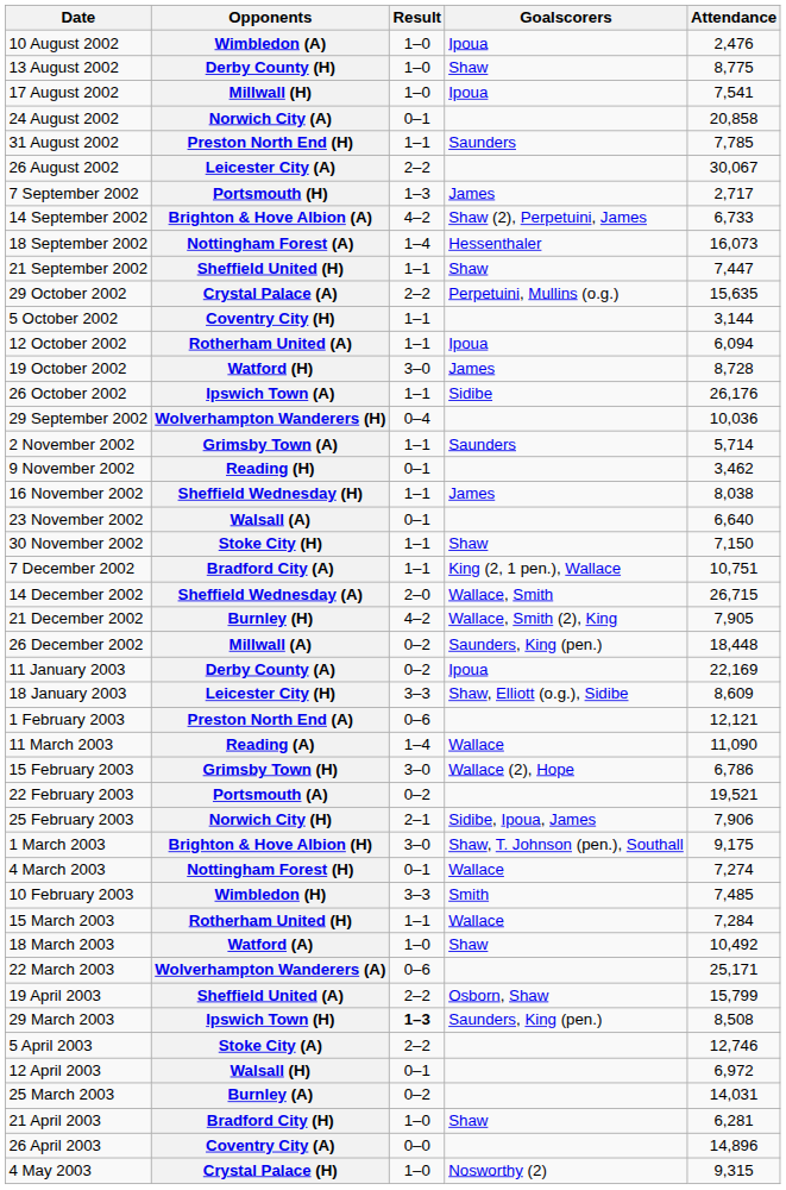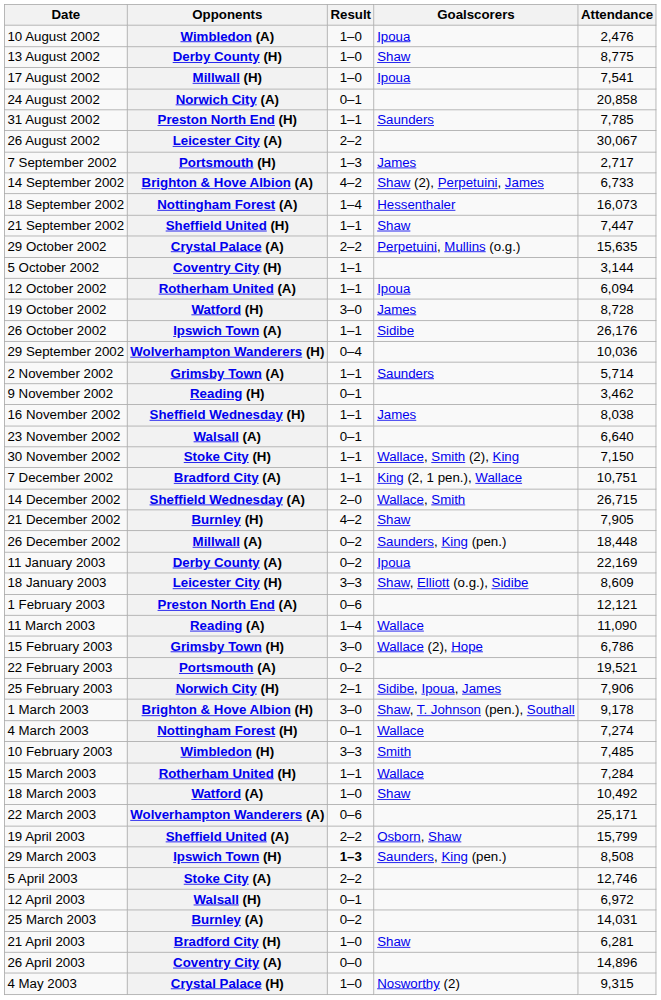 <table class="wikitable plainrowheaders sortable">
 <tr>
 <th scope=col>Date</th>
 <th scope=col>Opponents</th>
 <th scope=col>Result</th>
 <th scope=col class=unsortable>Goalscorers</th>
 <th scope=col>Attendance</th>
 </tr>
 <tr>
 <td>10 August 2002</td>
 <th scope=row><a href='#'>Wimbledon</a> (A)</th>
 <td align=center>1–0</td>
 <td><a href='#'>Ipoua</a></td>
 <td align=center>2,476</td>
 </tr>
 <tr>
 <td>13 August 2002</td>
 <th scope=row><a href='#'>Derby County</a> (H)</th>
 <td align=center>1–0</td>
 <td><a href='#'>Shaw</a></td>
 <td align=center>8,775</td>
 </tr>
 <tr>
 <td>17 August 2002</td>
 <th scope=row><a href='#'>Millwall</a> (H)</th>
 <td align=center>1–0</td>
 <td><a href='#'>Ipoua</a></td>
 <td align=center>7,541</td>
 </tr>
 <tr>
 <td>24 August 2002</td>
 <th scope=row><a href='#'>Norwich City</a> (A)</th>
 <td align=center>0–1</td>
 <td></td>
 <td align=center>20,858</td>
 </tr>
 <tr>
 <td>31 August 2002</td>
 <th scope=row><a href='#'>Preston North End</a> (H)</th>
 <td align=center>1–1</td>
 <td><a href='#'>Saunders</a></td>
 <td align=center>7,785</td>
 </tr>
 <tr>
 <td>26 August 2002</td>
 <th scope=row><a href='#'>Leicester City</a> (A)</th>
 <td align=center>2–2</td>
 <td></td>
 <td align=center>30,067</td>
 </tr>
 <tr>
 <td>7 September 2002</td>
 <th scope=row><a href='#'>Portsmouth</a> (H)</th>
 <td align=center>1–3</td>
 <td><a href='#'>James</a></td>
 <td align=center>2,717</td>
 </tr>
 <tr>
 <td>14 September 2002</td>
 <th scope=row><a href='#'>Brighton & Hove Albion</a> (A)</th>
 <td align=center>4–2</td>
 <td><a href='#'>Shaw</a> (2), <a href='#'>Perpetuini</a>, <a href='#'>James</a></td>
 <td align=center>6,733</td>
 </tr>
 <tr>
 <td>18 September 2002</td>
 <th scope=row><a href='#'>Nottingham Forest</a> (A)</th>
 <td align=center>1–4</td>
 <td><a href='#'>Hessenthaler</a></td>
 <td align=center>16,073</td>
 </tr>
 <tr>
 <td>21 September 2002</td>
 <th scope=row><a href='#'>Sheffield United</a> (H)</th>
 <td align=center>1–1</td>
 <td><a href='#'>Shaw</a></td>
 <td align=center>7,447</td>
 </tr>
 <tr>
 <td>29 October 2002</td>
 <th scope=row><a href='#'>Crystal Palace</a> (A)</th>
 <td align=center>2–2</td>
 <td><a href='#'>Perpetuini</a>, <a href='#'>Mullins</a> (o.g.)</td>
 <td align=center>15,635</td>
 </tr>
 <tr>
 <td>5 October 2002</td>
 <th scope=row><a href='#'>Coventry City</a> (H)</th>
 <td align=center>1–1</td>
 <td></td>
 <td align=center>3,144</td>
 </tr>
 <tr>
 <td>12 October 2002</td>
 <th scope=row><a href='#'>Rotherham United</a> (A)</th>
 <td align=center>1–1</td>
 <td><a href='#'>Ipoua</a></td>
 <td align=center>6,094</td>
 </tr>
 <tr>
 <td>19 October 2002</td>
 <th scope=row><a href='#'>Watford</a> (H)</th>
 <td align=center>3–0</td>
 <td><a href='#'>James</a></td>
 <td align=center>8,728</td>
 </tr>
 <tr>
 <td>26 October 2002</td>
 <th scope=row><a href='#'>Ipswich Town</a> (A)</th>
 <td align=center>1–1</td>
 <td><a href='#'>Sidibe</a></td>
 <td align=center>26,176</td>
 </tr>
 <tr>
 <td>29 September 2002</td>
 <th scope=row><a href='#'>Wolverhampton Wanderers</a> (H)</th>
 <td align=center>0–4</td>
 <td></td>
 <td align=center>10,036</td>
 </tr>
 <tr>
 <td>2 November 2002</td>
 <th scope=row><a href='#'>Grimsby Town</a> (A)</th>
 <td align=center>1–1</td>
 <td><a href='#'>Saunders</a></td>
 <td align=center>5,714</td>
 </tr>
 <tr>
 <td>9 November 2002</td>
 <th scope=row><a href='#'>Reading</a> (H)</th>
 <td align=center>0–1</td>
 <td></td>
 <td align=center>3,462</td>
 </tr>
 <tr>
 <td>16 November 2002</td>
 <th scope=row><a href='#'>Sheffield Wednesday</a> (H)</th>
 <td align=center>1–1</td>
 <td><a href='#'>James</a></td>
 <td align=center>8,038</td>
 </tr>
 <tr>
 <td>23 November 2002</td>
 <th scope=row><a href='#'>Walsall</a> (A)</th>
 <td align=center>0–1</td>
 <td></td>
 <td align=center>6,640</td>
 </tr>
 <tr>
 <td>30 November 2002</td>
 <th scope=row><a href='#'>Stoke City</a> (H)</th>
 <td align=center>1–1</td>
-<td><a href='#'>Shaw</a></td>
+<td><a href='#'>Wallace</a>, <a href='#'>Smith</a> (2), <a href='#'>King</a></td>
 <td align=center>7,150</td>
 </tr>
 <tr>
 <td>7 December 2002</td>
 <th scope=row><a href='#'>Bradford City</a> (A)</th>
 <td align=center>1–1</td>
 <td><a href='#'>King</a> (2, 1 pen.), <a href='#'>Wallace</a></td>
 <td align=center>10,751</td>
 </tr>
 <tr>
 <td>14 December 2002</td>
 <th scope=row><a href='#'>Sheffield Wednesday</a> (A)</th>
 <td align=center>2–0</td>
 <td><a href='#'>Wallace</a>, <a href='#'>Smith</a></td>
 <td align=center>26,715</td>
 </tr>
 <tr>
 <td>21 December 2002</td>
 <th scope=row><a href='#'>Burnley</a> (H)</th>
 <td align=center>4–2</td>
-<td><a href='#'>Wallace</a>, <a href='#'>Smith</a> (2), <a href='#'>King</a></td>
+<td><a href='#'>Shaw</a></td>
 <td align=center>7,905</td>
 </tr>
 <tr>
 <td>26 December 2002</td>
 <th scope=row><a href='#'>Millwall</a> (A)</th>
 <td align=center>0–2</td>
 <td><a href='#'>Saunders</a>, <a href='#'>King</a> (pen.)</td>
 <td align=center>18,448</td>
 </tr>
 <tr>
 <td>11 January 2003</td>
 <th scope=row><a href='#'>Derby County</a> (A)</th>
 <td align=center>0–2</td>
 <td><a href='#'>Ipoua</a></td>
 <td align=center>22,169</td>
 </tr>
 <tr>
 <td>18 January 2003</td>
 <th scope=row><a href='#'>Leicester City</a> (H)</th>
 <td align=center>3–3</td>
 <td><a href='#'>Shaw</a>, <a href='#'>Elliott</a> (o.g.), <a href='#'>Sidibe</a></td>
 <td align=center>8,609</td>
 </tr>
 <tr>
 <td>1 February 2003</td>
 <th scope=row><a href='#'>Preston North End</a> (A)</th>
 <td align=center>0–6</td>
 <td></td>
 <td align=center>12,121</td>
 </tr>
 <tr>
 <td>11 March 2003</td>
 <th scope=row><a href='#'>Reading</a> (A)</th>
 <td align=center>1–4</td>
 <td><a href='#'>Wallace</a></td>
 <td align=center>11,090</td>
 </tr>
 <tr>
 <td>15 February 2003</td>
 <th scope=row><a href='#'>Grimsby Town</a> (H)</th>
 <td align=center>3–0</td>
 <td><a href='#'>Wallace</a> (2), <a href='#'>Hope</a></td>
 <td align=center>6,786</td>
 </tr>
 <tr>
 <td>22 February 2003</td>
 <th scope=row><a href='#'>Portsmouth</a> (A)</th>
 <td align=center>0–2</td>
 <td></td>
 <td align=center>19,521</td>
 </tr>
 <tr>
 <td>25 February 2003</td>
 <th scope=row><a href='#'>Norwich City</a> (H)</th>
 <td align=center>2–1</td>
 <td><a href='#'>Sidibe</a>, <a href='#'>Ipoua</a>, <a href='#'>James</a></td>
 <td align=center>7,906</td>
 </tr>
 <tr>
 <td>1 March 2003</td>
 <th scope=row><a href='#'>Brighton & Hove Albion</a> (H)</th>
 <td align=center>3–0</td>
 <td><a href='#'>Shaw</a>, <a href='#'>T. Johnson</a> (pen.), <a href='#'>Southall</a></td>
-<td align=center>9,175</td>
+<td align=center>9,178</td>
 </tr>
 <tr>
 <td>4 March 2003</td>
 <th scope=row><a href='#'>Nottingham Forest</a> (H)</th>
 <td align=center>0–1</td>
 <td><a href='#'>Wallace</a></td>
 <td align=center>7,274</td>
 </tr>
 <tr>
 <td>10 February 2003</td>
 <th scope=row><a href='#'>Wimbledon</a> (H)</th>
 <td align=center>3–3</td>
 <td><a href='#'>Smith</a></td>
 <td align=center>7,485</td>
 </tr>
 <tr>
 <td>15 March 2003</td>
 <th scope=row><a href='#'>Rotherham United</a> (H)</th>
 <td align=center>1–1</td>
 <td><a href='#'>Wallace</a></td>
 <td align=center>7,284</td>
 </tr>
 <tr>
 <td>18 March 2003</td>
 <th scope=row><a href='#'>Watford</a> (A)</th>
 <td align=center>1–0</td>
 <td><a href='#'>Shaw</a></td>
 <td align=center>10,492</td>
 </tr>
 <tr>
 <td>22 March 2003</td>
 <th scope=row><a href='#'>Wolverhampton Wanderers</a> (A)</th>
 <td align=center>0–6</td>
 <td></td>
 <td align=center>25,171</td>
 </tr>
 <tr>
 <td>19 April 2003</td>
 <th scope=row><a href='#'>Sheffield United</a> (A)</th>
 <td align=center>2–2</td>
 <td><a href='#'>Osborn</a>, <a href='#'>Shaw</a></td>
 <td align=center>15,799</td>
 </tr>
 <tr>
 <td>29 March 2003</td>
 <th scope=row><a href='#'>Ipswich Town</a> (H)</th>
 <td align=center><strong>1–3</strong></td>
 <td><a href='#'>Saunders</a>, <a href='#'>King</a> (pen.)</td>
 <td align=center>8,508</td>
 </tr>
 <tr>
 <td>5 April 2003</td>
 <th scope=row><a href='#'>Stoke City</a> (A)</th>
 <td align=center>2–2</td>
 <td></td>
 <td align=center>12,746</td>
 </tr>
 <tr>
 <td>12 April 2003</td>
 <th scope=row><a href='#'>Walsall</a> (H)</th>
 <td align=center>0–1</td>
 <td></td>
 <td align=center>6,972</td>
 </tr>
 <tr>
 <td>25 March 2003</td>
 <th scope=row><a href='#'>Burnley</a> (A)</th>
 <td align=center>0–2</td>
 <td></td>
 <td align=center>14,031</td>
 </tr>
 <tr>
 <td>21 April 2003</td>
 <th scope=row><a href='#'>Bradford City</a> (H)</th>
 <td align=center>1–0</td>
 <td><a href='#'>Shaw</a></td>
 <td align=center>6,281</td>
 </tr>
 <tr>
 <td>26 April 2003</td>
 <th scope=row><a href='#'>Coventry City</a> (A)</th>
 <td align=center>0–0</td>
 <td></td>
 <td align=center>14,896</td>
 </tr>
 <tr>
 <td>4 May 2003</td>
 <th scope=row><a href='#'>Crystal Palace</a> (H)</th>
 <td align=center>1–0</td>
 <td><a href='#'>Nosworthy</a> (2)</td>
 <td align=center>9,315</td>
 </tr>
 </table>
